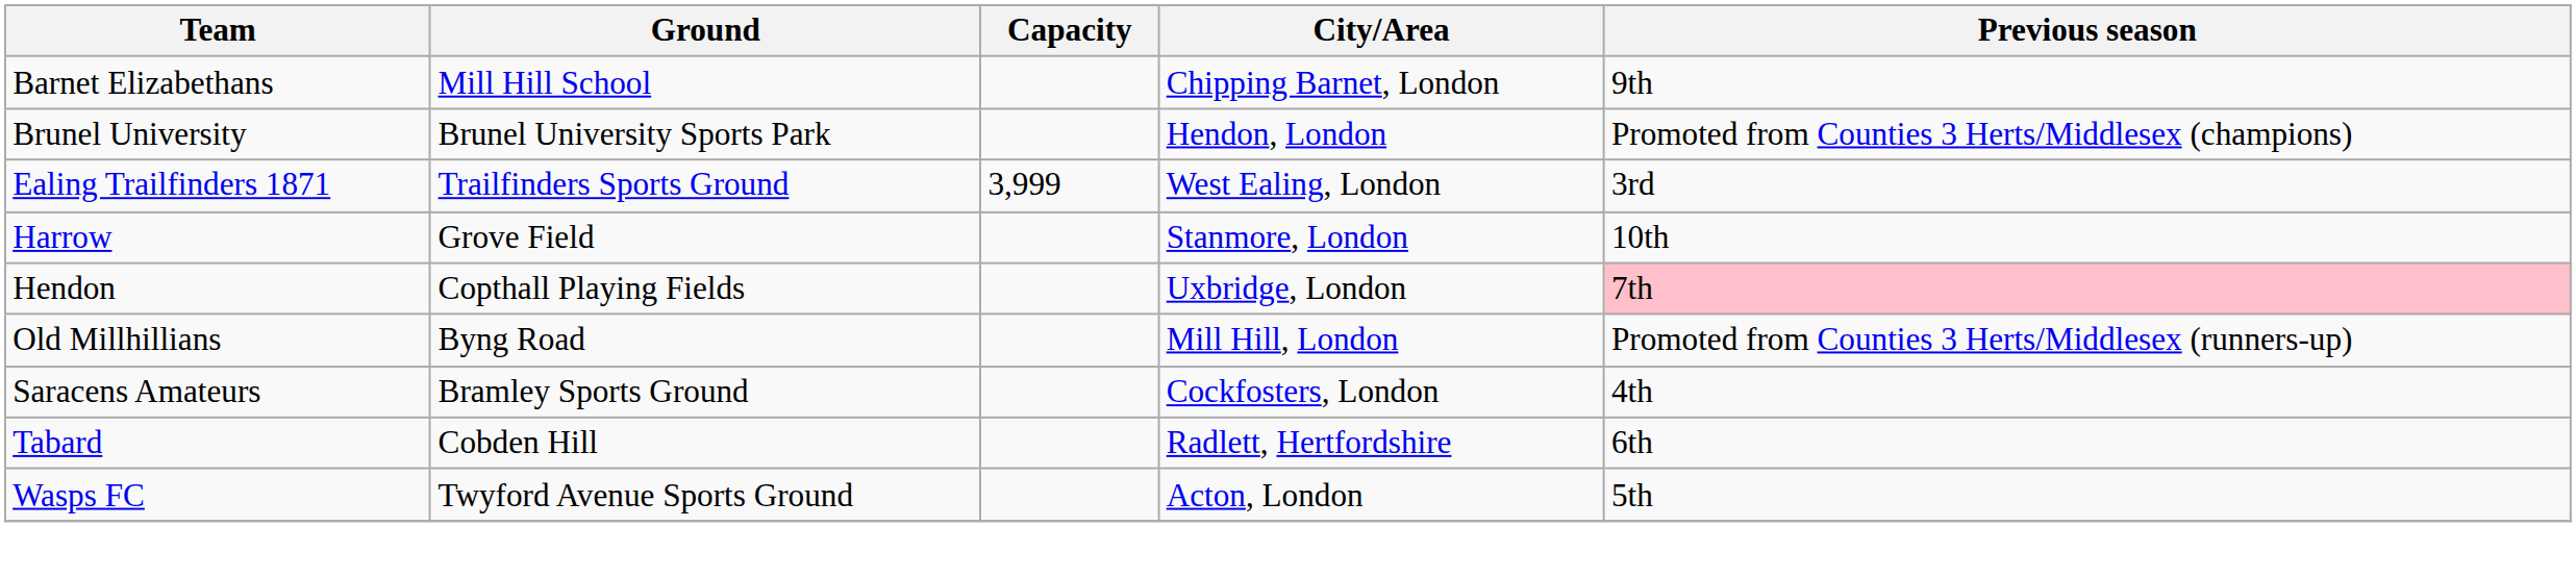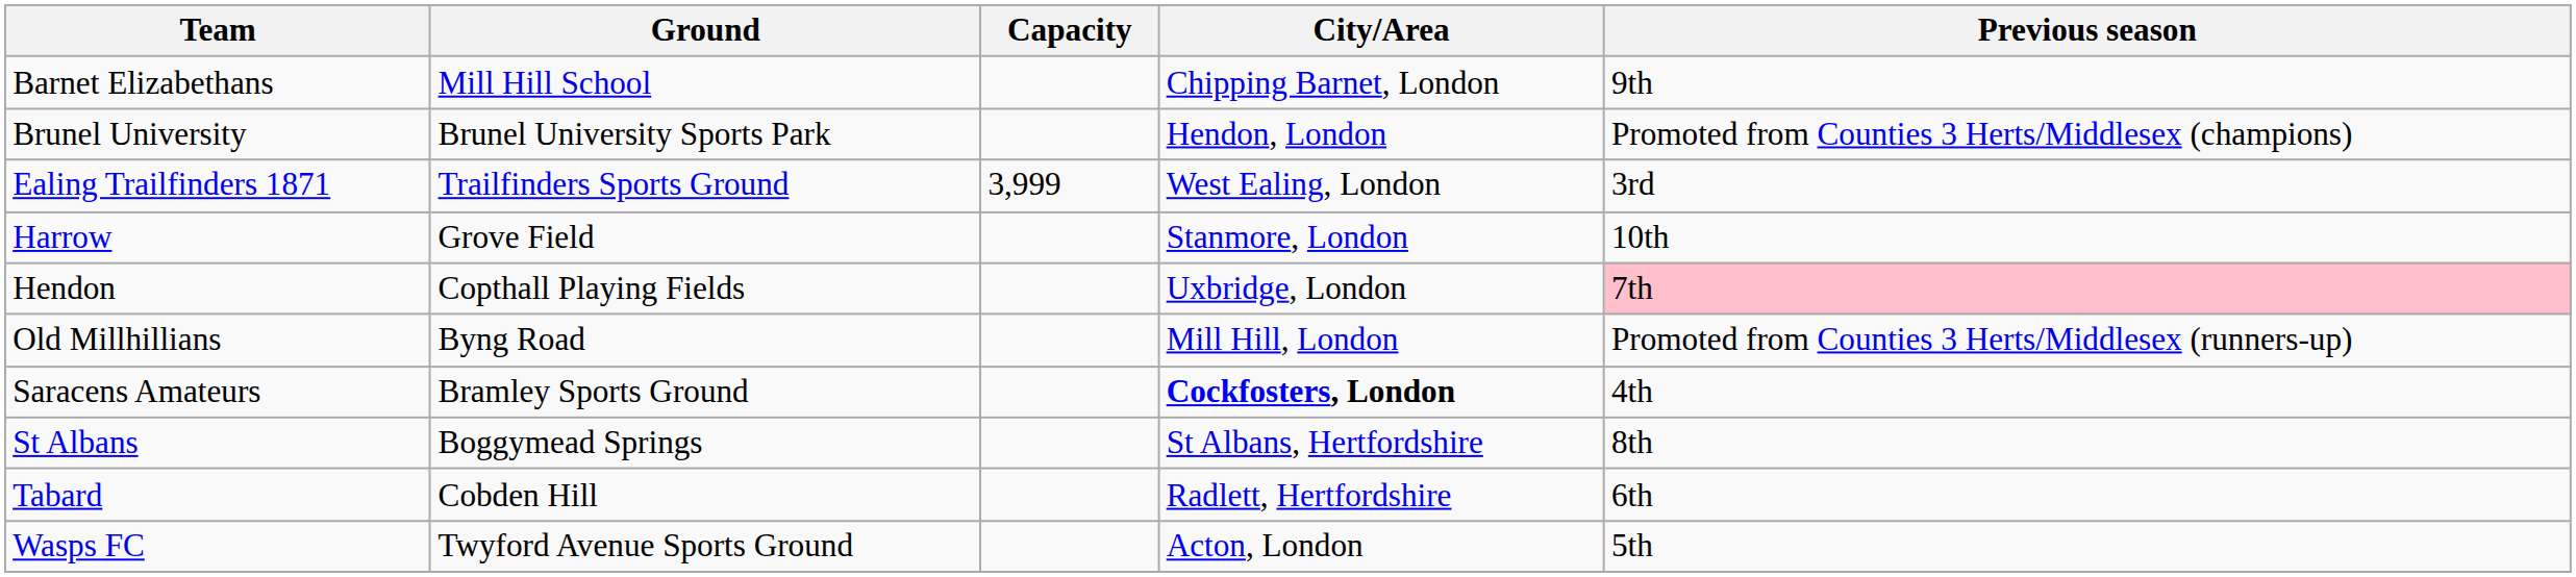 <table class="wikitable sortable" width=100%>
 <tr>
 <th>Team</th>
 <th>Ground</th>
 <th>Capacity</th>
 <th>City/Area</th>
 <th>Previous season</th>
 </tr>
 <tr>
 <td>Barnet Elizabethans</td>
 <td><a href='#'>Mill Hill School</a></td>
 <td></td>
 <td><a href='#'>Chipping Barnet</a>, London</td>
 <td>9th</td>
 </tr>
 <tr>
 <td>Brunel University</td>
 <td>Brunel University Sports Park</td>
 <td></td>
 <td><a href='#'>Hendon</a>, <a href='#'>London</a></td>
 <td>Promoted from <a href='#'>Counties 3 Herts/Middlesex</a> (champions)</td>
 </tr>
 <tr>
 <td><a href='#'>Ealing Trailfinders 1871</a></td>
 <td><a href='#'>Trailfinders Sports Ground</a></td>
 <td>3,999</td>
 <td><a href='#'>West Ealing</a>, London</td>
 <td>3rd</td>
 </tr>
 <tr>
 <td><a href='#'>Harrow</a></td>
 <td>Grove Field</td>
 <td></td>
 <td><a href='#'>Stanmore</a>, <a href='#'>London</a></td>
 <td>10th</td>
 </tr>
 <tr>
 <td>Hendon</td>
 <td>Copthall Playing Fields</td>
 <td></td>
 <td><a href='#'>Uxbridge</a>, London</td>
 <td style="background: pink;">7th</td>
 </tr>
 <tr>
 <td>Old Millhillians</td>
 <td>Byng Road</td>
 <td></td>
 <td><a href='#'>Mill Hill</a>, <a href='#'>London</a></td>
 <td>Promoted from <a href='#'>Counties 3 Herts/Middlesex</a> (runners-up)</td>
 </tr>
 <tr>
 <td>Saracens Amateurs</td>
 <td>Bramley Sports Ground</td>
 <td></td>
-<td><a href='#'>Cockfosters</a>, London</td>
+<td><strong><a href='#'>Cockfosters</a>, London</strong></td>
 <td>4th</td>
+</tr>
+<tr>
+<td><a href='#'>St Albans</a></td>
+<td>Boggymead Springs</td>
+<td></td>
+<td><a href='#'>St Albans</a>, <a href='#'>Hertfordshire</a></td>
+<td>8th</td>
 </tr>
 <tr>
 <td><a href='#'>Tabard</a></td>
 <td>Cobden Hill</td>
 <td></td>
 <td><a href='#'>Radlett</a>, <a href='#'>Hertfordshire</a></td>
 <td>6th</td>
 </tr>
 <tr>
 <td><a href='#'>Wasps FC</a></td>
 <td>Twyford Avenue Sports Ground</td>
 <td></td>
 <td><a href='#'>Acton</a>, London</td>
 <td>5th</td>
 </tr>
 <tr>
 </tr>
 </table>
